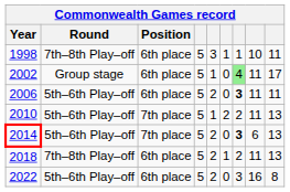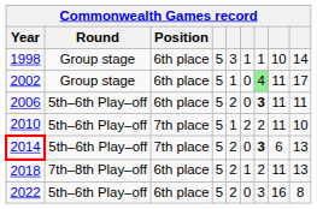 <table class="wikitable" style="text-align: center;">
 <tr>
 <th colspan="10"><a href='#'>Commonwealth Games record</a></th>
 </tr>
 <tr>
 <th>Year</th>
 <th>Round</th>
 <th>Position</th>
 <th></th>
 <th></th>
 <th></th>
 <th></th>
 <th></th>
 <th></th>
 </tr>
 <tr>
 <td> <a href='#'>1998</a></td>
-<td>7th–8th Play–off</td>
+<td>Group stage</td>
 <td>6th place</td>
 <td>5</td>
 <td>3</td>
 <td>1</td>
 <td>1</td>
 <td>10</td>
-<td>11</td>
+<td>14</td>
 </tr>
 <tr>
 <td> <a href='#'>2002</a></td>
 <td>Group stage</td>
 <td>6th place</td>
 <td>5</td>
 <td>1</td>
 <td>0</td>
 <td style="background: lightgreen;">4</td>
 <td>11</td>
 <td>17</td>
 </tr>
 <tr>
 <td> <a href='#'>2006</a></td>
 <td>5th–6th Play–off</td>
 <td>6th place</td>
 <td>5</td>
 <td>2</td>
 <td>0</td>
 <td><strong>3</strong></td>
 <td>11</td>
 <td>11</td>
 </tr>
 <tr>
 <td> <a href='#'>2010</a></td>
 <td>5th–6th Play–off</td>
 <td>7th place</td>
 <td>5</td>
 <td>1</td>
 <td>2</td>
 <td>2</td>
 <td>11</td>
-<td>13</td>
+<td>10</td>
 </tr>
 <tr>
 <td style="border: 3px solid red"> <a href='#'>2014</a></td>
 <td>5th–6th Play–off</td>
 <td>7th place</td>
 <td>5</td>
 <td>2</td>
 <td>0</td>
 <td><strong>3</strong></td>
 <td>6</td>
 <td>13</td>
 </tr>
 <tr>
 <td> <a href='#'>2018</a></td>
 <td>7th–8th Play–off</td>
 <td>6th place</td>
 <td>5</td>
 <td>2</td>
 <td>1</td>
 <td>2</td>
 <td>11</td>
 <td>13</td>
 </tr>
 <tr>
 <td> <a href='#'>2022</a></td>
 <td>5th–6th Play–off</td>
 <td>6th place</td>
 <td>5</td>
 <td>2</td>
 <td>0</td>
 <td>3</td>
 <td>16</td>
 <td>8</td>
 </tr>
 </table>
